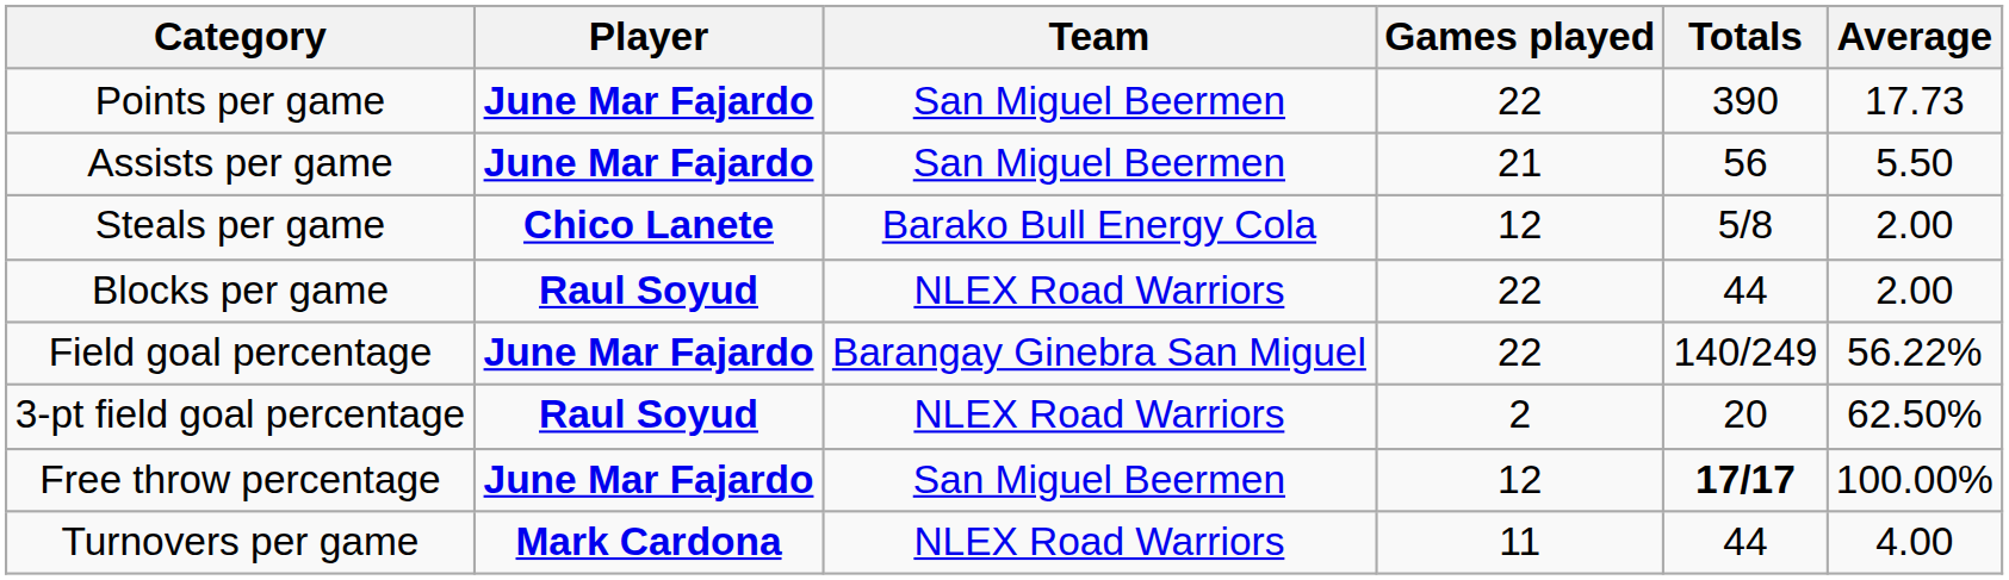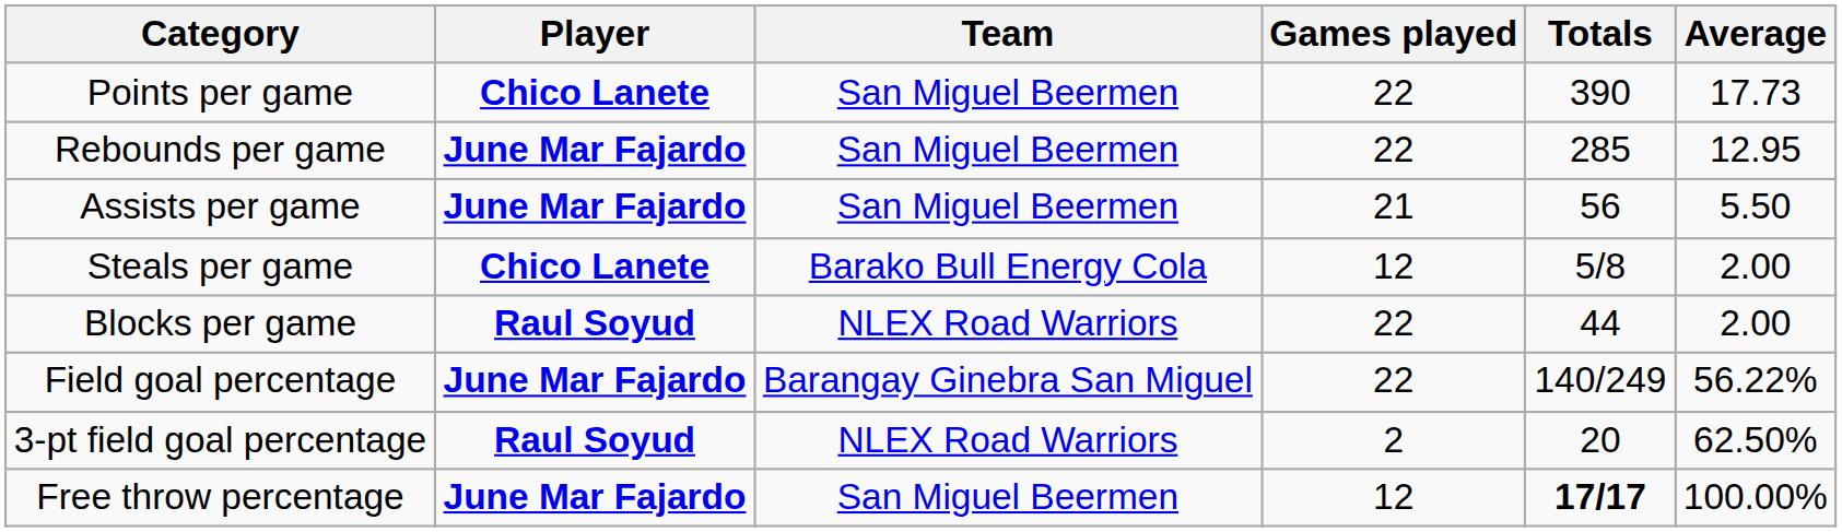 <table class="wikitable" style="text-align:center">
 <tr>
 <th>Category</th>
 <th>Player</th>
 <th>Team</th>
 <th>Games played</th>
 <th>Totals</th>
 <th>Average</th>
 </tr>
 <tr>
 <td>Points per game</td>
-<td><strong><a href='#'>June Mar Fajardo</a></strong></td>
+<td><strong><a href='#'>Chico Lanete</a></strong></td>
 <td><a href='#'>San Miguel Beermen</a></td>
 <td>22</td>
 <td>390</td>
 <td>17.73</td>
+</tr>
+<tr>
+<td>Rebounds per game</td>
+<td><strong><a href='#'>June Mar Fajardo</a></strong></td>
+<td><a href='#'>San Miguel Beermen</a></td>
+<td>22</td>
+<td>285</td>
+<td>12.95</td>
 </tr>
 <tr>
 <td>Assists per game</td>
 <td><strong><a href='#'>June Mar Fajardo</a></strong></td>
 <td><a href='#'>San Miguel Beermen</a></td>
 <td>21</td>
 <td>56</td>
 <td>5.50</td>
 </tr>
 <tr>
 <td>Steals per game</td>
 <td><strong><a href='#'>Chico Lanete</a></strong></td>
 <td><a href='#'>Barako Bull Energy Cola</a></td>
 <td>12</td>
 <td>5/8</td>
 <td>2.00</td>
 </tr>
 <tr>
 <td>Blocks per game</td>
 <td><strong><a href='#'>Raul Soyud</a></strong></td>
 <td><a href='#'>NLEX Road Warriors</a></td>
 <td>22</td>
 <td>44</td>
 <td>2.00</td>
 </tr>
 <tr>
 <td>Field goal percentage</td>
 <td><strong><a href='#'>June Mar Fajardo</a></strong></td>
 <td><a href='#'>Barangay Ginebra San Miguel</a></td>
 <td>22</td>
 <td>140/249</td>
 <td>56.22%</td>
 </tr>
 <tr>
 <td>3-pt field goal percentage</td>
 <td><strong><a href='#'>Raul Soyud</a></strong></td>
 <td><a href='#'>NLEX Road Warriors</a></td>
 <td>2</td>
 <td>20</td>
 <td>62.50%</td>
 </tr>
 <tr>
 <td>Free throw percentage</td>
 <td><strong><a href='#'>June Mar Fajardo</a></strong></td>
 <td><a href='#'>San Miguel Beermen</a></td>
 <td>12</td>
 <td><strong>17/17</strong></td>
 <td>100.00%</td>
 </tr>
-<tr>
-<td>Turnovers per game</td>
-<td><strong><a href='#'>Mark Cardona</a></strong></td>
-<td><a href='#'>NLEX Road Warriors</a></td>
-<td>11</td>
-<td>44</td>
-<td>4.00</td>
-</tr>
 </table>
